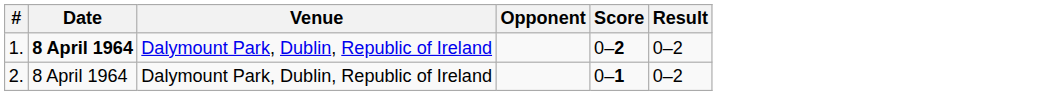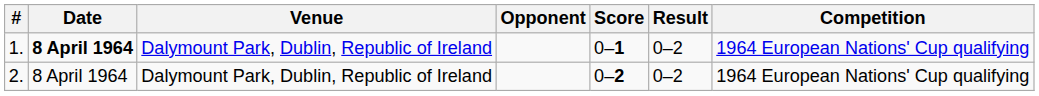 <table class="wikitable">
 <tr>
 <th>#</th>
 <th>Date</th>
 <th>Venue</th>
 <th>Opponent</th>
 <th>Score</th>
 <th>Result</th>
+<th>Competition</th>
 </tr>
 <tr>
 <td>1.</td>
 <td><strong>8 April 1964</strong></td>
 <td><a href='#'>Dalymount Park</a>, <a href='#'>Dublin</a>, <a href='#'>Republic of Ireland</a></td>
 <td></td>
-<td>0–<strong>2</strong></td>
+<td>0–<strong>1</strong></td>
 <td>0–2</td>
+<td><a href='#'>1964 European Nations' Cup qualifying</a></td>
 </tr>
 <tr>
 <td>2.</td>
 <td>8 April 1964</td>
 <td>Dalymount Park, Dublin, Republic of Ireland</td>
 <td></td>
-<td>0–<strong>1</strong></td>
+<td>0–<strong>2</strong></td>
 <td>0–2</td>
+<td 1964 European Nations' Cup qualifying#Second round>1964 European Nations' Cup qualifying</td>
 </tr>
 </table>
